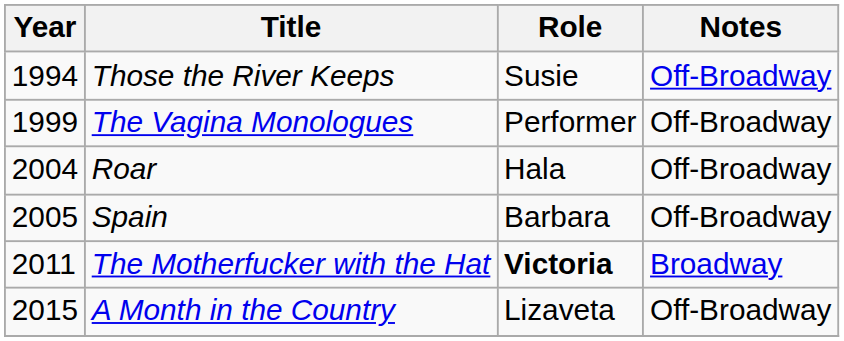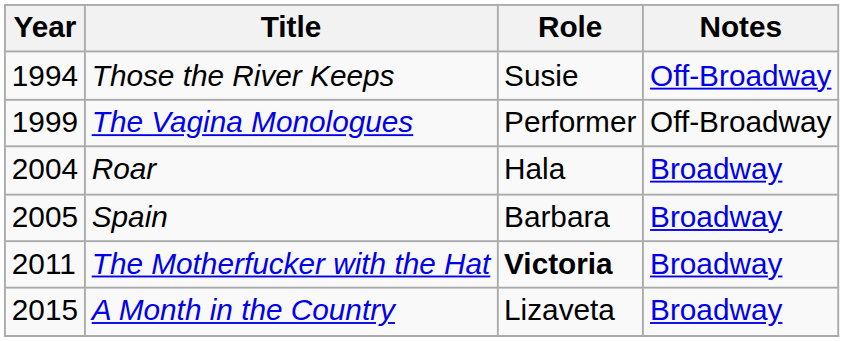 <table class="wikitable sortable">
 <tr>
 <th>Year</th>
 <th>Title</th>
 <th>Role</th>
 <th class="unsortable">Notes</th>
 </tr>
 <tr>
 <td>1994</td>
 <td><em>Those the River Keeps</em></td>
 <td>Susie</td>
 <td><a href='#'>Off-Broadway</a></td>
 </tr>
 <tr>
 <td>1999</td>
 <td><em><a href='#'>The Vagina Monologues</a></em></td>
 <td>Performer</td>
 <td>Off-Broadway</td>
 </tr>
 <tr>
 <td>2004</td>
 <td><em>Roar</em></td>
 <td>Hala</td>
-<td>Off-Broadway</td>
+<td><a href='#'>Broadway</a></td>
 </tr>
 <tr>
 <td>2005</td>
 <td><em>Spain</em></td>
 <td>Barbara</td>
-<td>Off-Broadway</td>
+<td><a href='#'>Broadway</a></td>
 </tr>
 <tr>
 <td>2011</td>
 <td><em><a href='#'>The Motherfucker with the Hat</a></em></td>
 <td><strong>Victoria</strong></td>
 <td><a href='#'>Broadway</a></td>
 </tr>
 <tr>
 <td>2015</td>
 <td><em><a href='#'>A Month in the Country</a></em></td>
 <td>Lizaveta</td>
-<td>Off-Broadway</td>
+<td><a href='#'>Broadway</a></td>
 </tr>
 <tr>
 </tr>
 </table>
